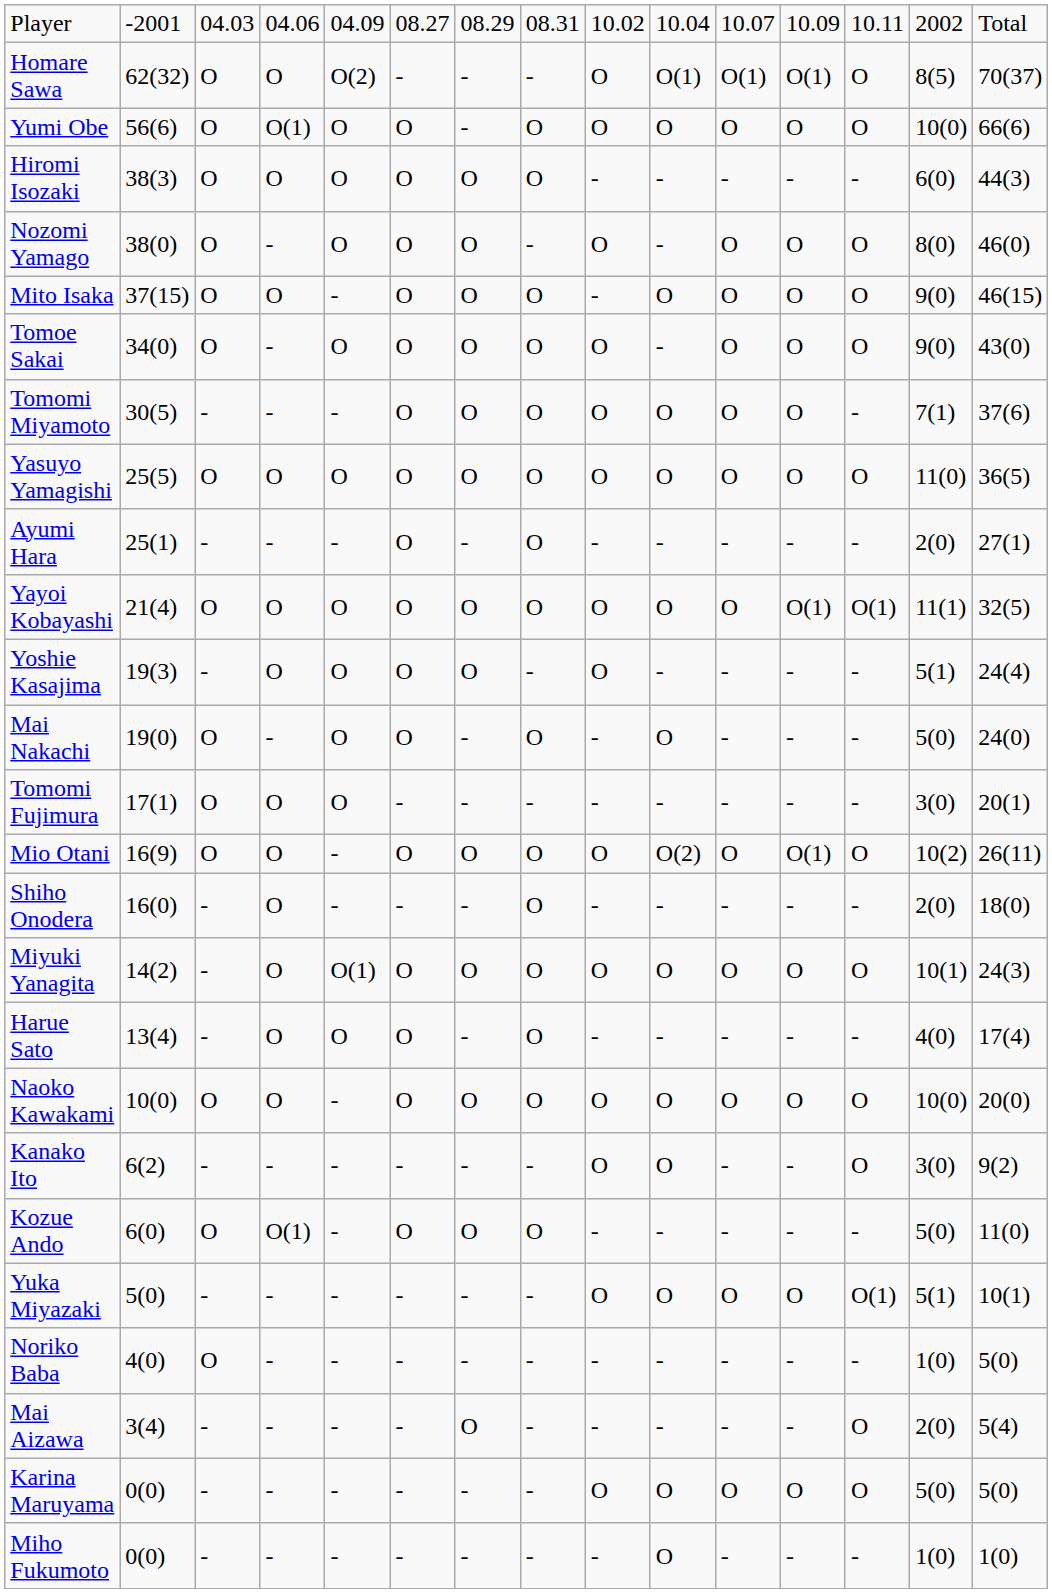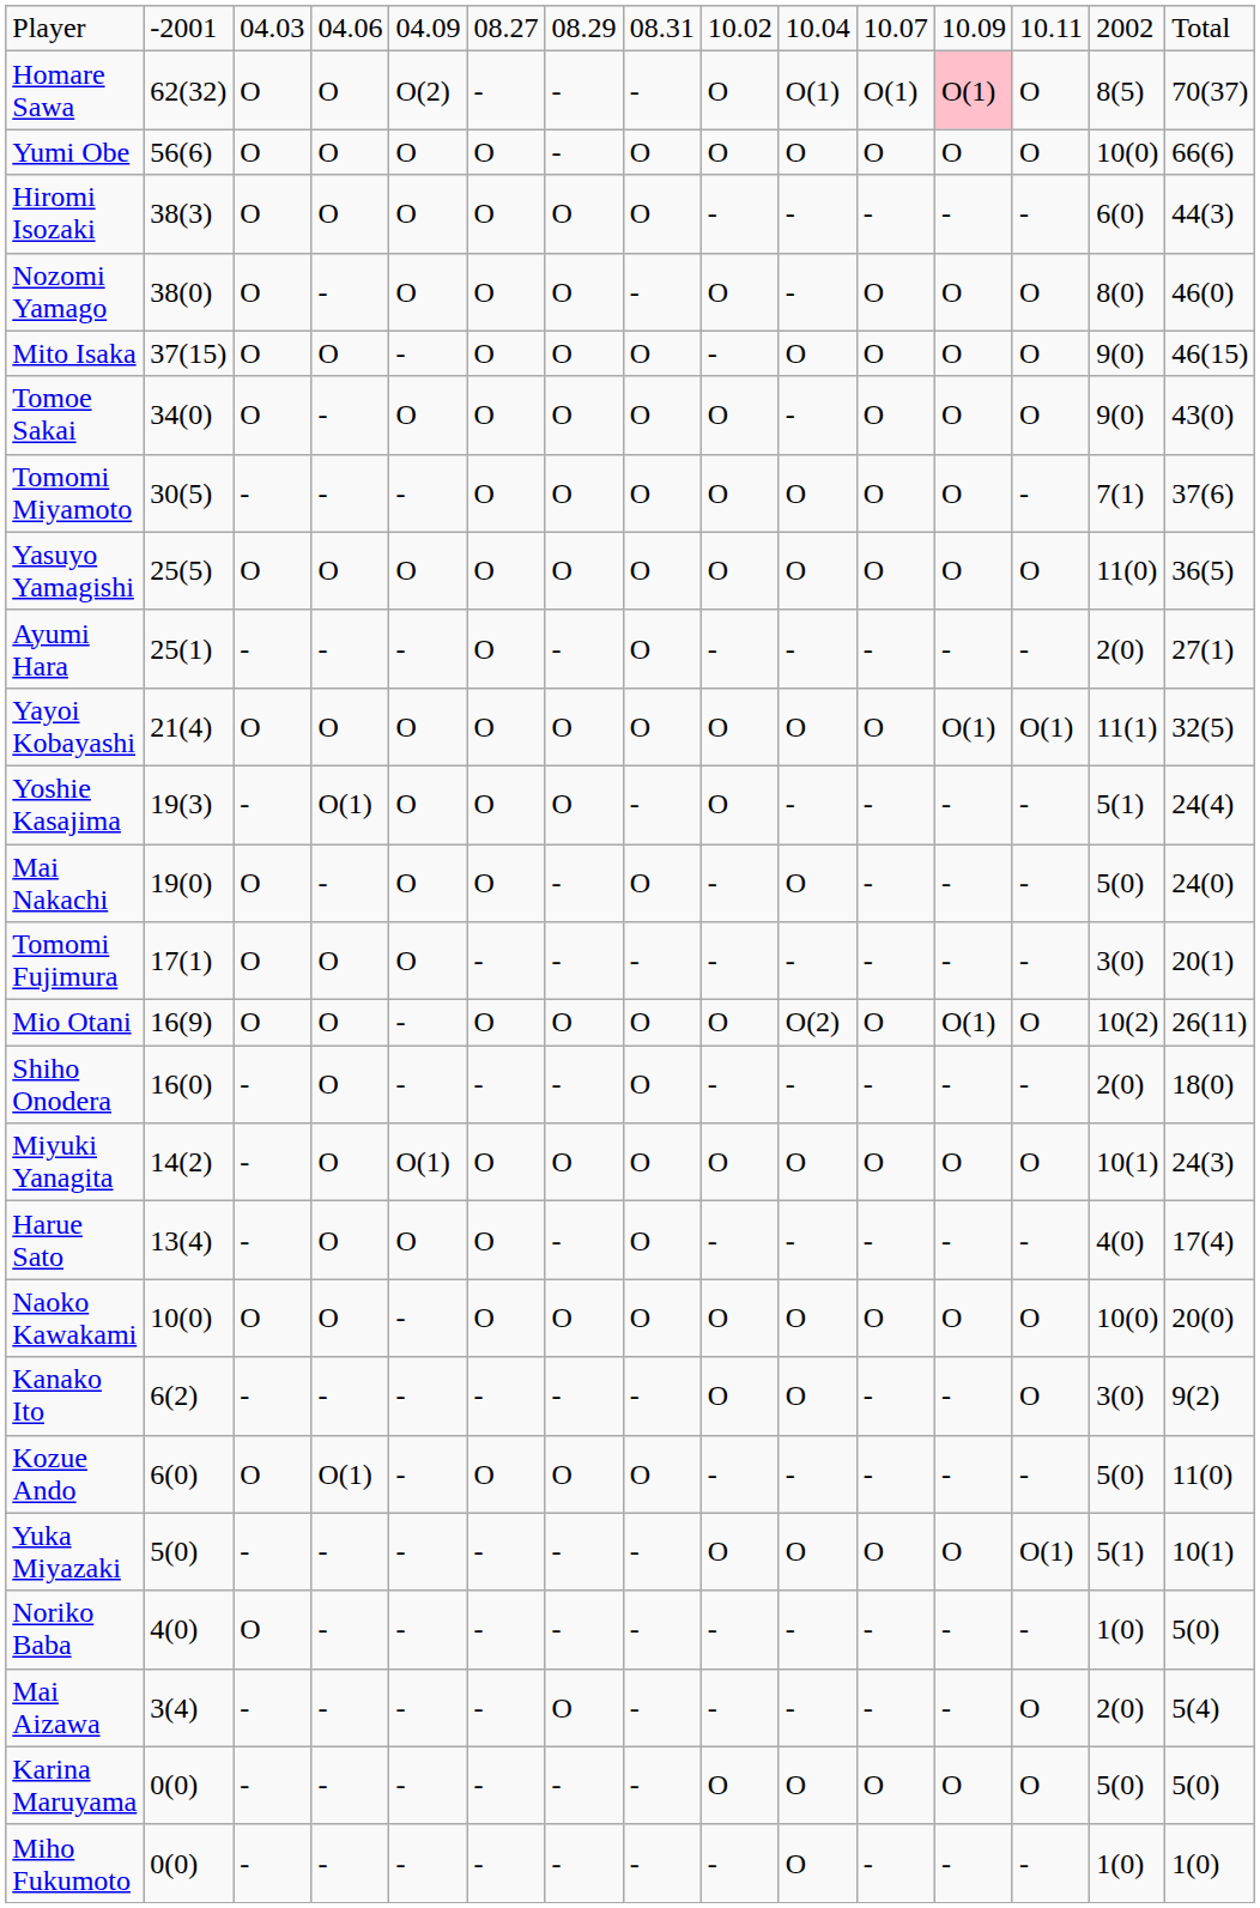 <table class="wikitable" style="text-align:left;">
 <tr>
 <td>Player</td>
 <td>-2001</td>
 <td>04.03</td>
 <td>04.06</td>
 <td>04.09</td>
 <td>08.27</td>
 <td>08.29</td>
 <td>08.31</td>
 <td>10.02</td>
 <td>10.04</td>
 <td>10.07</td>
 <td>10.09</td>
 <td>10.11</td>
 <td>2002</td>
 <td>Total</td>
 </tr>
 <tr>
 <td><a href='#'>Homare Sawa</a></td>
 <td>62(32)</td>
 <td>O</td>
 <td>O</td>
 <td>O(2)</td>
 <td>-</td>
 <td>-</td>
 <td>-</td>
 <td>O</td>
 <td>O(1)</td>
 <td>O(1)</td>
-<td>O(1)</td>
+<td style="background: pink;">O(1)</td>
 <td>O</td>
 <td>8(5)</td>
 <td>70(37)</td>
 </tr>
 <tr>
 <td><a href='#'>Yumi Obe</a></td>
 <td>56(6)</td>
 <td>O</td>
-<td>O(1)</td>
+<td>O</td>
 <td>O</td>
 <td>O</td>
 <td>-</td>
 <td>O</td>
 <td>O</td>
 <td>O</td>
 <td>O</td>
 <td>O</td>
 <td>O</td>
 <td>10(0)</td>
 <td>66(6)</td>
 </tr>
 <tr>
 <td><a href='#'>Hiromi Isozaki</a></td>
 <td>38(3)</td>
 <td>O</td>
 <td>O</td>
 <td>O</td>
 <td>O</td>
 <td>O</td>
 <td>O</td>
 <td>-</td>
 <td>-</td>
 <td>-</td>
 <td>-</td>
 <td>-</td>
 <td>6(0)</td>
 <td>44(3)</td>
 </tr>
 <tr>
 <td><a href='#'>Nozomi Yamago</a></td>
 <td>38(0)</td>
 <td>O</td>
 <td>-</td>
 <td>O</td>
 <td>O</td>
 <td>O</td>
 <td>-</td>
 <td>O</td>
 <td>-</td>
 <td>O</td>
 <td>O</td>
 <td>O</td>
 <td>8(0)</td>
 <td>46(0)</td>
 </tr>
 <tr>
 <td><a href='#'>Mito Isaka</a></td>
 <td>37(15)</td>
 <td>O</td>
 <td>O</td>
 <td>-</td>
 <td>O</td>
 <td>O</td>
 <td>O</td>
 <td>-</td>
 <td>O</td>
 <td>O</td>
 <td>O</td>
 <td>O</td>
 <td>9(0)</td>
 <td>46(15)</td>
 </tr>
 <tr>
 <td><a href='#'>Tomoe Sakai</a></td>
 <td>34(0)</td>
 <td>O</td>
 <td>-</td>
 <td>O</td>
 <td>O</td>
 <td>O</td>
 <td>O</td>
 <td>O</td>
 <td>-</td>
 <td>O</td>
 <td>O</td>
 <td>O</td>
 <td>9(0)</td>
 <td>43(0)</td>
 </tr>
 <tr>
 <td><a href='#'>Tomomi Miyamoto</a></td>
 <td>30(5)</td>
 <td>-</td>
 <td>-</td>
 <td>-</td>
 <td>O</td>
 <td>O</td>
 <td>O</td>
 <td>O</td>
 <td>O</td>
 <td>O</td>
 <td>O</td>
 <td>-</td>
 <td>7(1)</td>
 <td>37(6)</td>
 </tr>
 <tr>
 <td><a href='#'>Yasuyo Yamagishi</a></td>
 <td>25(5)</td>
 <td>O</td>
 <td>O</td>
 <td>O</td>
 <td>O</td>
 <td>O</td>
 <td>O</td>
 <td>O</td>
 <td>O</td>
 <td>O</td>
 <td>O</td>
 <td>O</td>
 <td>11(0)</td>
 <td>36(5)</td>
 </tr>
 <tr>
 <td><a href='#'>Ayumi Hara</a></td>
 <td>25(1)</td>
 <td>-</td>
 <td>-</td>
 <td>-</td>
 <td>O</td>
 <td>-</td>
 <td>O</td>
 <td>-</td>
 <td>-</td>
 <td>-</td>
 <td>-</td>
 <td>-</td>
 <td>2(0)</td>
 <td>27(1)</td>
 </tr>
 <tr>
 <td><a href='#'>Yayoi Kobayashi</a></td>
 <td>21(4)</td>
 <td>O</td>
 <td>O</td>
 <td>O</td>
 <td>O</td>
 <td>O</td>
 <td>O</td>
 <td>O</td>
 <td>O</td>
 <td>O</td>
 <td>O(1)</td>
 <td>O(1)</td>
 <td>11(1)</td>
 <td>32(5)</td>
 </tr>
 <tr>
 <td><a href='#'>Yoshie Kasajima</a></td>
 <td>19(3)</td>
 <td>-</td>
-<td>O</td>
+<td>O(1)</td>
 <td>O</td>
 <td>O</td>
 <td>O</td>
 <td>-</td>
 <td>O</td>
 <td>-</td>
 <td>-</td>
 <td>-</td>
 <td>-</td>
 <td>5(1)</td>
 <td>24(4)</td>
 </tr>
 <tr>
 <td><a href='#'>Mai Nakachi</a></td>
 <td>19(0)</td>
 <td>O</td>
 <td>-</td>
 <td>O</td>
 <td>O</td>
 <td>-</td>
 <td>O</td>
 <td>-</td>
 <td>O</td>
 <td>-</td>
 <td>-</td>
 <td>-</td>
 <td>5(0)</td>
 <td>24(0)</td>
 </tr>
 <tr>
 <td><a href='#'>Tomomi Fujimura</a></td>
 <td>17(1)</td>
 <td>O</td>
 <td>O</td>
 <td>O</td>
 <td>-</td>
 <td>-</td>
 <td>-</td>
 <td>-</td>
 <td>-</td>
 <td>-</td>
 <td>-</td>
 <td>-</td>
 <td>3(0)</td>
 <td>20(1)</td>
 </tr>
 <tr>
 <td><a href='#'>Mio Otani</a></td>
 <td>16(9)</td>
 <td>O</td>
 <td>O</td>
 <td>-</td>
 <td>O</td>
 <td>O</td>
 <td>O</td>
 <td>O</td>
 <td>O(2)</td>
 <td>O</td>
 <td>O(1)</td>
 <td>O</td>
 <td>10(2)</td>
 <td>26(11)</td>
 </tr>
 <tr>
 <td><a href='#'>Shiho Onodera</a></td>
 <td>16(0)</td>
 <td>-</td>
 <td>O</td>
 <td>-</td>
 <td>-</td>
 <td>-</td>
 <td>O</td>
 <td>-</td>
 <td>-</td>
 <td>-</td>
 <td>-</td>
 <td>-</td>
 <td>2(0)</td>
 <td>18(0)</td>
 </tr>
 <tr>
 <td><a href='#'>Miyuki Yanagita</a></td>
 <td>14(2)</td>
 <td>-</td>
 <td>O</td>
 <td>O(1)</td>
 <td>O</td>
 <td>O</td>
 <td>O</td>
 <td>O</td>
 <td>O</td>
 <td>O</td>
 <td>O</td>
 <td>O</td>
 <td>10(1)</td>
 <td>24(3)</td>
 </tr>
 <tr>
 <td><a href='#'>Harue Sato</a></td>
 <td>13(4)</td>
 <td>-</td>
 <td>O</td>
 <td>O</td>
 <td>O</td>
 <td>-</td>
 <td>O</td>
 <td>-</td>
 <td>-</td>
 <td>-</td>
 <td>-</td>
 <td>-</td>
 <td>4(0)</td>
 <td>17(4)</td>
 </tr>
 <tr>
 <td><a href='#'>Naoko Kawakami</a></td>
 <td>10(0)</td>
 <td>O</td>
 <td>O</td>
 <td>-</td>
 <td>O</td>
 <td>O</td>
 <td>O</td>
 <td>O</td>
 <td>O</td>
 <td>O</td>
 <td>O</td>
 <td>O</td>
 <td>10(0)</td>
 <td>20(0)</td>
 </tr>
 <tr>
 <td><a href='#'>Kanako Ito</a></td>
 <td>6(2)</td>
 <td>-</td>
 <td>-</td>
 <td>-</td>
 <td>-</td>
 <td>-</td>
 <td>-</td>
 <td>O</td>
 <td>O</td>
 <td>-</td>
 <td>-</td>
 <td>O</td>
 <td>3(0)</td>
 <td>9(2)</td>
 </tr>
 <tr>
 <td><a href='#'>Kozue Ando</a></td>
 <td>6(0)</td>
 <td>O</td>
 <td>O(1)</td>
 <td>-</td>
 <td>O</td>
 <td>O</td>
 <td>O</td>
 <td>-</td>
 <td>-</td>
 <td>-</td>
 <td>-</td>
 <td>-</td>
 <td>5(0)</td>
 <td>11(0)</td>
 </tr>
 <tr>
 <td><a href='#'>Yuka Miyazaki</a></td>
 <td>5(0)</td>
 <td>-</td>
 <td>-</td>
 <td>-</td>
 <td>-</td>
 <td>-</td>
 <td>-</td>
 <td>O</td>
 <td>O</td>
 <td>O</td>
 <td>O</td>
 <td>O(1)</td>
 <td>5(1)</td>
 <td>10(1)</td>
 </tr>
 <tr>
 <td><a href='#'>Noriko Baba</a></td>
 <td>4(0)</td>
 <td>O</td>
 <td>-</td>
 <td>-</td>
 <td>-</td>
 <td>-</td>
 <td>-</td>
 <td>-</td>
 <td>-</td>
 <td>-</td>
 <td>-</td>
 <td>-</td>
 <td>1(0)</td>
 <td>5(0)</td>
 </tr>
 <tr>
 <td><a href='#'>Mai Aizawa</a></td>
 <td>3(4)</td>
 <td>-</td>
 <td>-</td>
 <td>-</td>
 <td>-</td>
 <td>O</td>
 <td>-</td>
 <td>-</td>
 <td>-</td>
 <td>-</td>
 <td>-</td>
 <td>O</td>
 <td>2(0)</td>
 <td>5(4)</td>
 </tr>
 <tr>
 <td><a href='#'>Karina Maruyama</a></td>
 <td>0(0)</td>
 <td>-</td>
 <td>-</td>
 <td>-</td>
 <td>-</td>
 <td>-</td>
 <td>-</td>
 <td>O</td>
 <td>O</td>
 <td>O</td>
 <td>O</td>
 <td>O</td>
 <td>5(0)</td>
 <td>5(0)</td>
 </tr>
 <tr>
 <td><a href='#'>Miho Fukumoto</a></td>
 <td>0(0)</td>
 <td>-</td>
 <td>-</td>
 <td>-</td>
 <td>-</td>
 <td>-</td>
 <td>-</td>
 <td>-</td>
 <td>O</td>
 <td>-</td>
 <td>-</td>
 <td>-</td>
 <td>1(0)</td>
 <td>1(0)</td>
 </tr>
 </table>
